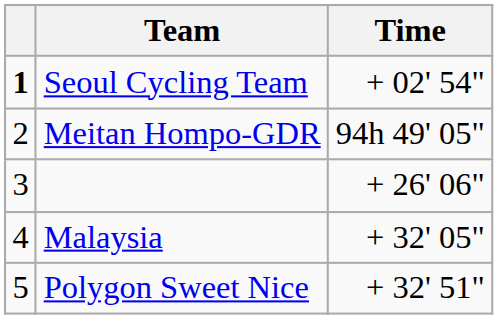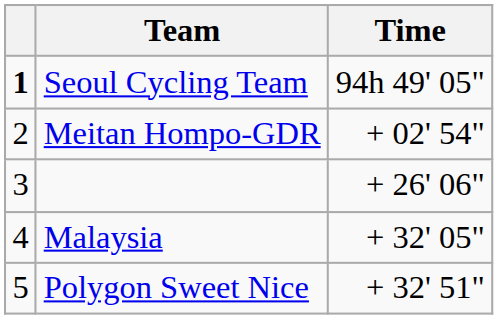 <table class=wikitable>
 <tr>
 <th></th>
 <th>Team</th>
 <th>Time</th>
 </tr>
 <tr>
 <td><strong>1</strong></td>
 <td><a href='#'>Seoul Cycling Team</a></td>
-<td align=right>+ 02' 54"</td>
+<td align=right>94h 49' 05"</td>
 </tr>
 <tr>
 <td>2</td>
 <td><a href='#'>Meitan Hompo-GDR</a></td>
-<td align=right>94h 49' 05"</td>
+<td align=right>+ 02' 54"</td>
 </tr>
 <tr>
 <td>3</td>
 <td></td>
 <td align=right>+ 26' 06"</td>
 </tr>
 <tr>
 <td>4</td>
 <td><a href='#'>Malaysia</a></td>
 <td align=right>+ 32' 05"</td>
 </tr>
 <tr>
 <td>5</td>
 <td><a href='#'>Polygon Sweet Nice</a></td>
 <td align=right>+ 32' 51"</td>
 </tr>
 </table>
